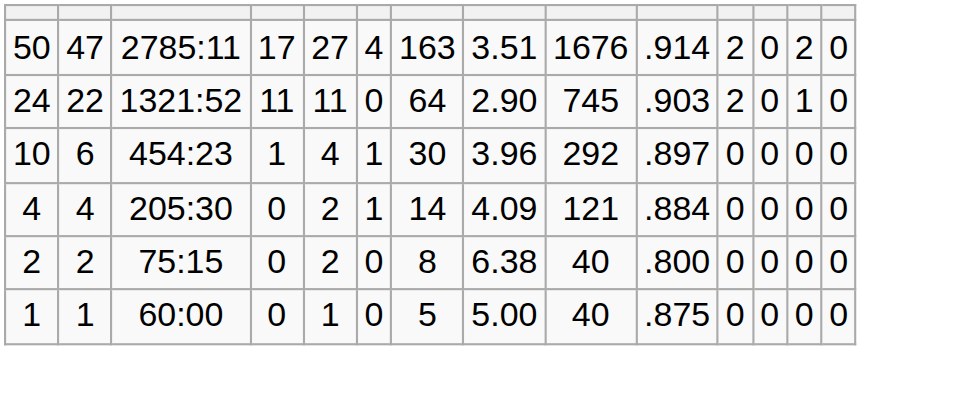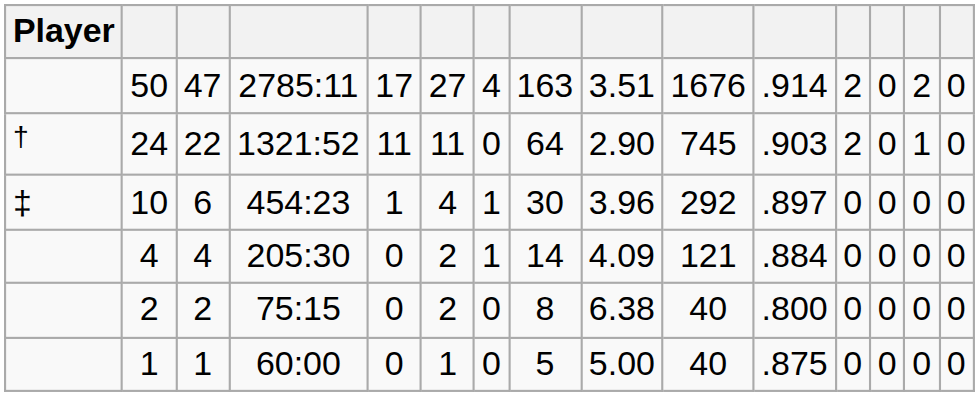 <table class="wikitable sortable" style="text-align:center;">
 <tr>
+<th>Player</th>
 <th></th>
 <th></th>
 <th></th>
 <th></th>
 <th></th>
 <th></th>
 <th></th>
 <th></th>
 <th></th>
 <th></th>
 <th></th>
 <th></th>
 <th></th>
 <th></th>
 </tr>
 <tr>
+<td style="text-align:left;"></td>
 <td>50</td>
 <td>47</td>
 <td>2785:11</td>
 <td>17</td>
 <td>27</td>
 <td>4</td>
 <td>163</td>
 <td>3.51</td>
 <td>1676</td>
 <td>.914</td>
 <td>2</td>
 <td>0</td>
 <td>2</td>
 <td>0</td>
 </tr>
 <tr>
+<td style="text-align:left;"><sup>†</sup></td>
 <td>24</td>
 <td>22</td>
 <td>1321:52</td>
 <td>11</td>
 <td>11</td>
 <td>0</td>
 <td>64</td>
 <td>2.90</td>
 <td>745</td>
 <td>.903</td>
 <td>2</td>
 <td>0</td>
 <td>1</td>
 <td>0</td>
 </tr>
 <tr>
+<td style="text-align:left;">‡</td>
 <td>10</td>
 <td>6</td>
 <td>454:23</td>
 <td>1</td>
 <td>4</td>
 <td>1</td>
 <td>30</td>
 <td>3.96</td>
 <td>292</td>
 <td>.897</td>
 <td>0</td>
 <td>0</td>
 <td>0</td>
 <td>0</td>
 </tr>
 <tr>
+<td style="text-align:left;"></td>
 <td>4</td>
 <td>4</td>
 <td>205:30</td>
 <td>0</td>
 <td>2</td>
 <td>1</td>
 <td>14</td>
 <td>4.09</td>
 <td>121</td>
 <td>.884</td>
 <td>0</td>
 <td>0</td>
 <td>0</td>
 <td>0</td>
 </tr>
 <tr>
+<td style="text-align:left;"></td>
 <td>2</td>
 <td>2</td>
 <td>75:15</td>
 <td>0</td>
 <td>2</td>
 <td>0</td>
 <td>8</td>
 <td>6.38</td>
 <td>40</td>
 <td>.800</td>
 <td>0</td>
 <td>0</td>
 <td>0</td>
 <td>0</td>
 </tr>
 <tr>
+<td style="text-align:left;"></td>
 <td>1</td>
 <td>1</td>
 <td>60:00</td>
 <td>0</td>
 <td>1</td>
 <td>0</td>
 <td>5</td>
 <td>5.00</td>
 <td>40</td>
 <td>.875</td>
 <td>0</td>
 <td>0</td>
 <td>0</td>
 <td>0</td>
 </tr>
 </table>
